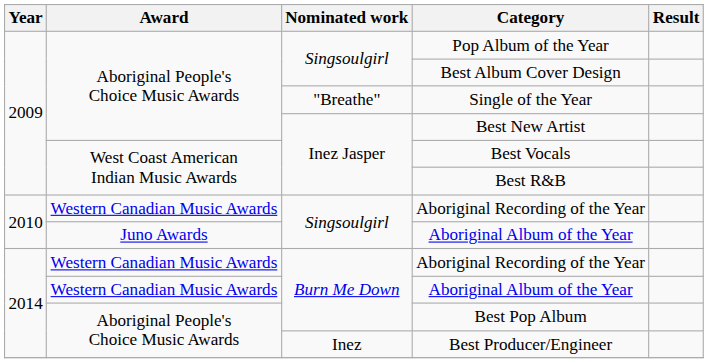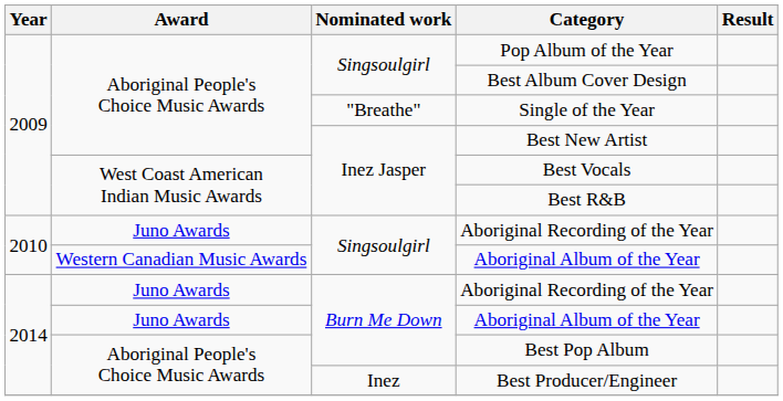 <table class="wikitable plainrowheaders" style="text-align:center;">
 <tr>
 <th>Year</th>
 <th>Award</th>
 <th>Nominated work</th>
 <th>Category</th>
 <th>Result</th>
 </tr>
 <tr>
 <td rowspan="6">2009</td>
 <td rowspan="4">Aboriginal People's<br>Choice Music Awards</td>
 <td rowspan="2"><em>Singsoulgirl</em></td>
 <td>Pop Album of the Year</td>
 <td></td>
 </tr>
 <tr>
 <td>Best Album Cover Design</td>
 <td></td>
 </tr>
 <tr>
 <td>"Breathe"</td>
 <td>Single of the Year</td>
 <td></td>
 </tr>
 <tr>
 <td rowspan="3">Inez Jasper</td>
 <td>Best New Artist</td>
 <td></td>
 </tr>
 <tr>
 <td rowspan="2">West Coast American<br>Indian Music Awards</td>
 <td>Best Vocals</td>
 <td></td>
 </tr>
 <tr>
 <td>Best R&B</td>
 <td></td>
 </tr>
 <tr>
 <td rowspan="2">2010</td>
-<td><a href='#'>Western Canadian Music Awards</a></td>
+<td rowspan="1"><a href='#'>Juno Awards</a></td>
 <td rowspan="2"><em>Singsoulgirl</em></td>
 <td>Aboriginal Recording of the Year</td>
 <td></td>
 </tr>
 <tr>
-<td rowspan="1"><a href='#'>Juno Awards</a></td>
+<td><a href='#'>Western Canadian Music Awards</a></td>
 <td rowspan="1"><a href='#'>Aboriginal Album of the Year</a></td>
 <td></td>
 </tr>
 <tr>
 <td rowspan="4">2014</td>
-<td><a href='#'>Western Canadian Music Awards</a></td>
+<td rowspan="1"><a href='#'>Juno Awards</a></td>
 <td rowspan="3"><em><a href='#'>Burn Me Down</a></em></td>
 <td>Aboriginal Recording of the Year</td>
 <td></td>
 </tr>
 <tr>
-<td><a href='#'>Western Canadian Music Awards</a></td>
+<td rowspan="1"><a href='#'>Juno Awards</a></td>
 <td rowspan="1"><a href='#'>Aboriginal Album of the Year</a></td>
 <td></td>
 </tr>
 <tr>
 <td rowspan="2">Aboriginal People's<br>Choice Music Awards</td>
 <td>Best Pop Album</td>
 <td></td>
 </tr>
 <tr>
 <td>Inez</td>
 <td>Best Producer/Engineer</td>
 <td></td>
 </tr>
 <tr>
 </tr>
 </table>
